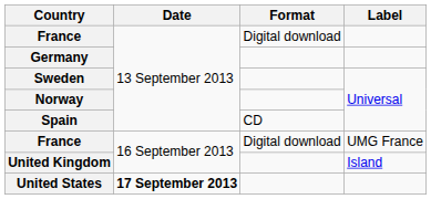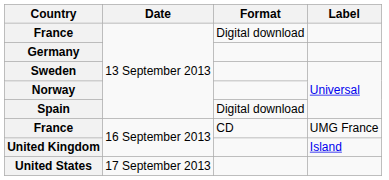 <table class="wikitable plainrowheaders">
 <tr>
 <th scope"col">Country</th>
 <th>Date</th>
 <th>Format</th>
 <th>Label</th>
 </tr>
 <tr>
 <th scope="row">France</th>
 <td rowspan="5">13 September 2013</td>
 <td>Digital download</td>
 <td></td>
 </tr>
 <tr>
 <th scope="row">Germany</th>
 <td></td>
 <td></td>
 </tr>
 <tr>
 <th scope="row">Sweden</th>
 <td></td>
 <td rowspan="3"><a href='#'>Universal</a></td>
 </tr>
 <tr>
 <th scope="row">Norway</th>
 <td></td>
 </tr>
 <tr>
 <th scope="row">Spain</th>
-<td>CD</td>
+<td>Digital download</td>
 </tr>
 <tr>
 <th scope="row">France</th>
 <td rowspan="2">16 September 2013</td>
-<td>Digital download</td>
+<td>CD</td>
 <td>UMG France</td>
 </tr>
 <tr>
 <th scope="row">United Kingdom</th>
 <td></td>
 <td><a href='#'>Island</a></td>
 </tr>
 <tr>
 <th scope="row">United States</th>
-<td><strong>17 September 2013</strong></td>
+<td>17 September 2013</td>
 <td></td>
 <td></td>
 </tr>
 </table>
